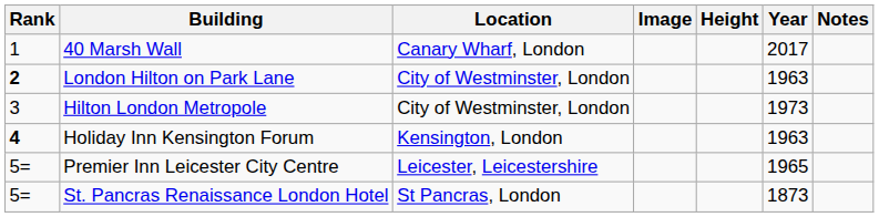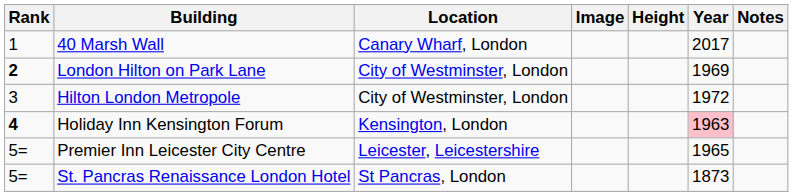 <table class="wikitable sortable">
 <tr>
 <th>Rank<br></th>
 <th>Building<br></th>
 <th>Location<br></th>
 <th class="unsortable">Image</th>
 <th>Height<br></th>
 <th>Year<br></th>
 <th class="unsortable">Notes</th>
 </tr>
 <tr>
 <td>1</td>
 <td><a href='#'>40 Marsh Wall</a></td>
 <td><a href='#'>Canary Wharf</a>, London</td>
 <td></td>
 <td></td>
 <td>2017</td>
 <td></td>
 </tr>
 <tr>
 <td><strong>2</strong></td>
 <td><a href='#'>London Hilton on Park Lane</a></td>
 <td><a href='#'>City of Westminster</a>, London</td>
 <td></td>
 <td></td>
-<td>1963</td>
+<td>1969</td>
 <td></td>
 </tr>
 <tr>
 <td>3</td>
 <td><a href='#'>Hilton London Metropole</a></td>
 <td>City of Westminster, London</td>
 <td></td>
 <td></td>
-<td>1973</td>
+<td>1972</td>
 <td></td>
 </tr>
 <tr>
 <td><strong>4</strong></td>
 <td>Holiday Inn Kensington Forum</td>
 <td><a href='#'>Kensington</a>, London</td>
 <td></td>
 <td></td>
-<td>1963</td>
+<td style="background: pink;">1963</td>
 <td></td>
 </tr>
 <tr>
 <td>5=</td>
 <td>Premier Inn Leicester City Centre</td>
 <td><a href='#'>Leicester</a>, <a href='#'>Leicestershire</a></td>
 <td></td>
 <td></td>
 <td>1965</td>
 <td></td>
 </tr>
 <tr>
 <td>5=</td>
 <td><a href='#'>St. Pancras Renaissance London Hotel</a></td>
 <td><a href='#'>St Pancras</a>, London</td>
 <td></td>
 <td></td>
 <td>1873</td>
 <td></td>
 </tr>
 </table>
